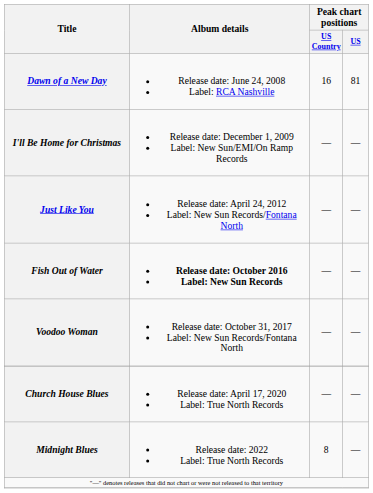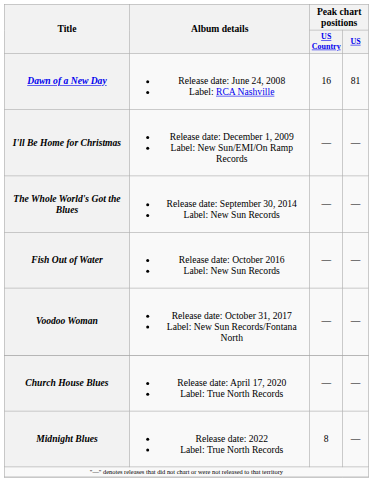 <table class="wikitable plainrowheaders" style="text-align:center;">
 <tr>
 <th rowspan="2" style="width:16em;">Title</th>
 <th rowspan="2" style="width:22em;">Album details</th>
 <th colspan="2">Peak chart<br>positions</th>
 </tr>
 <tr style="font-size:smaller;">
 <th width="45"><a href='#'>US Country</a><br></th>
 <th width="45"><a href='#'>US</a><br></th>
 </tr>
 <tr>
 <th scope="row"><em><a href='#'>Dawn of a New Day</a></em></th>
 <td><br><ul><li>Release date: June 24, 2008</li><li>Label: <a href='#'>RCA Nashville</a></li></ul></td>
 <td>16</td>
 <td>81</td>
 </tr>
 <tr>
 <th scope="row"><em>I'll Be Home for Christmas</em></th>
 <td><br><ul><li>Release date: December 1, 2009</li><li>Label: New Sun/EMI/On Ramp Records</li></ul></td>
 <td>—</td>
 <td>—</td>
 </tr>
 <tr>
-<th scope="row"><em><a href='#'>Just Like You</a></em></th>
-<td><br><ul><li>Release date: April 24, 2012</li><li>Label: New Sun Records/<a href='#'>Fontana North</a></li></ul></td>
+<th scope="row"><em>The Whole World's Got the Blues</em></th>
+<td><br><ul><li>Release date: September 30, 2014</li><li>Label: New Sun Records</li></ul></td>
 <td>—</td>
 <td>—</td>
 </tr>
 <tr>
 <th scope="row"><em>Fish Out of Water</em></th>
-<td><strong><br><ul><li>Release date: October 2016</li><li>Label: New Sun Records</li></ul></strong></td>
+<td><br><ul><li>Release date: October 2016</li><li>Label: New Sun Records</li></ul></td>
 <td>—</td>
 <td>—</td>
 </tr>
 <tr>
 <th scope="row"><em>Voodoo Woman</em></th>
 <td><br><ul><li>Release date: October 31, 2017</li><li>Label: New Sun Records/Fontana North</li></ul></td>
 <td>—</td>
 <td>—</td>
 </tr>
 <tr>
 </tr>
 <tr>
 <th scope="row"><em>Church House Blues</em></th>
 <td><br><ul><li>Release date: April 17, 2020</li><li>Label: True North Records</li></ul></td>
 <td>—</td>
 <td>—</td>
 </tr>
 <tr>
 <th scope="row"><em>Midnight Blues   </em></th>
 <td><br><ul><li>Release date: 2022</li><li>Label: True North Records</li></ul></td>
 <td>8</td>
 <td>—</td>
 </tr>
 <tr>
 <td colspan="4" style="font-size:8pt">"—" denotes releases that did not chart or were not released to that territory</td>
 </tr>
 <tr>
 </tr>
 </table>
